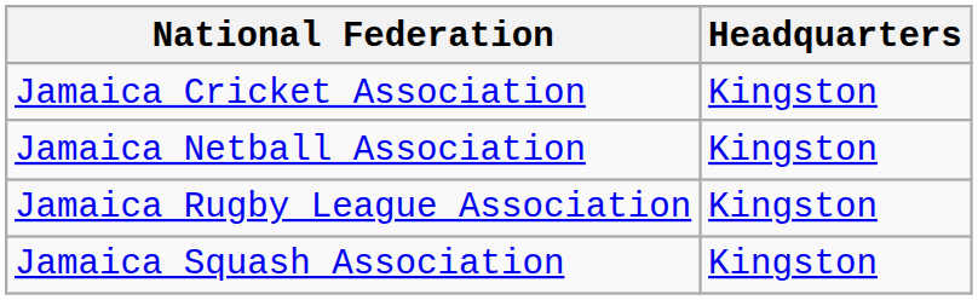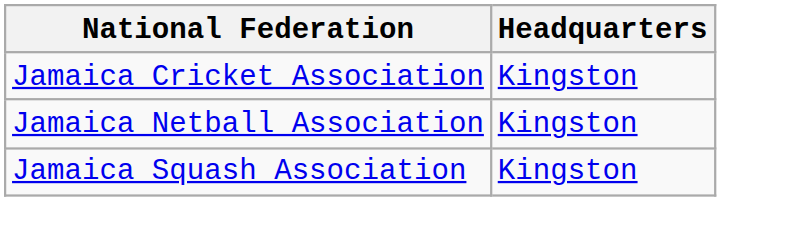 <table class="wikitable sortable">
 <tr>
 <th>National Federation</th>
 <th>Headquarters</th>
 </tr>
 <tr>
 <td><a href='#'>Jamaica Cricket Association</a></td>
 <td><a href='#'>Kingston</a></td>
 </tr>
 <tr>
 <td><a href='#'>Jamaica Netball Association</a></td>
 <td><a href='#'>Kingston</a></td>
 </tr>
 <tr>
-<td><a href='#'>Jamaica Rugby League Association</a></td>
-<td><a href='#'>Kingston</a></td>
-</tr>
-<tr>
 <td><a href='#'>Jamaica Squash Association</a></td>
 <td><a href='#'>Kingston</a></td>
 </tr>
 </table>
